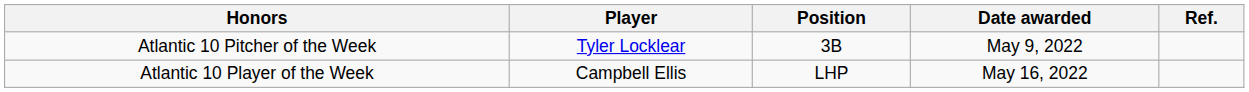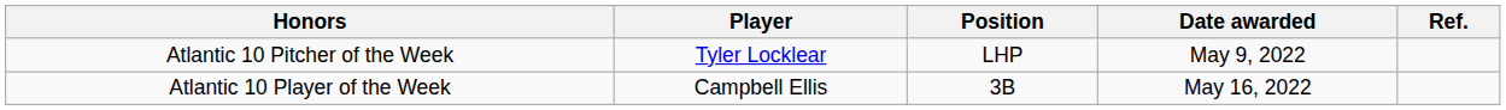 <table class="wikitable" style="width: 90%;text-align: center;">
 <tr>
 <th style=>Honors</th>
 <th style=>Player</th>
 <th style=>Position</th>
 <th style=>Date awarded</th>
 <th style=>Ref.</th>
 </tr>
 <tr align="center">
 <td>Atlantic 10 Pitcher of the Week</td>
 <td><a href='#'>Tyler Locklear</a></td>
-<td>3B</td>
+<td>LHP</td>
 <td>May 9, 2022</td>
 <td></td>
 </tr>
 <tr align="center">
 <td>Atlantic 10 Player of the Week</td>
 <td>Campbell Ellis</td>
-<td>LHP</td>
+<td>3B</td>
 <td>May 16, 2022</td>
 <td></td>
 </tr>
 </table>
